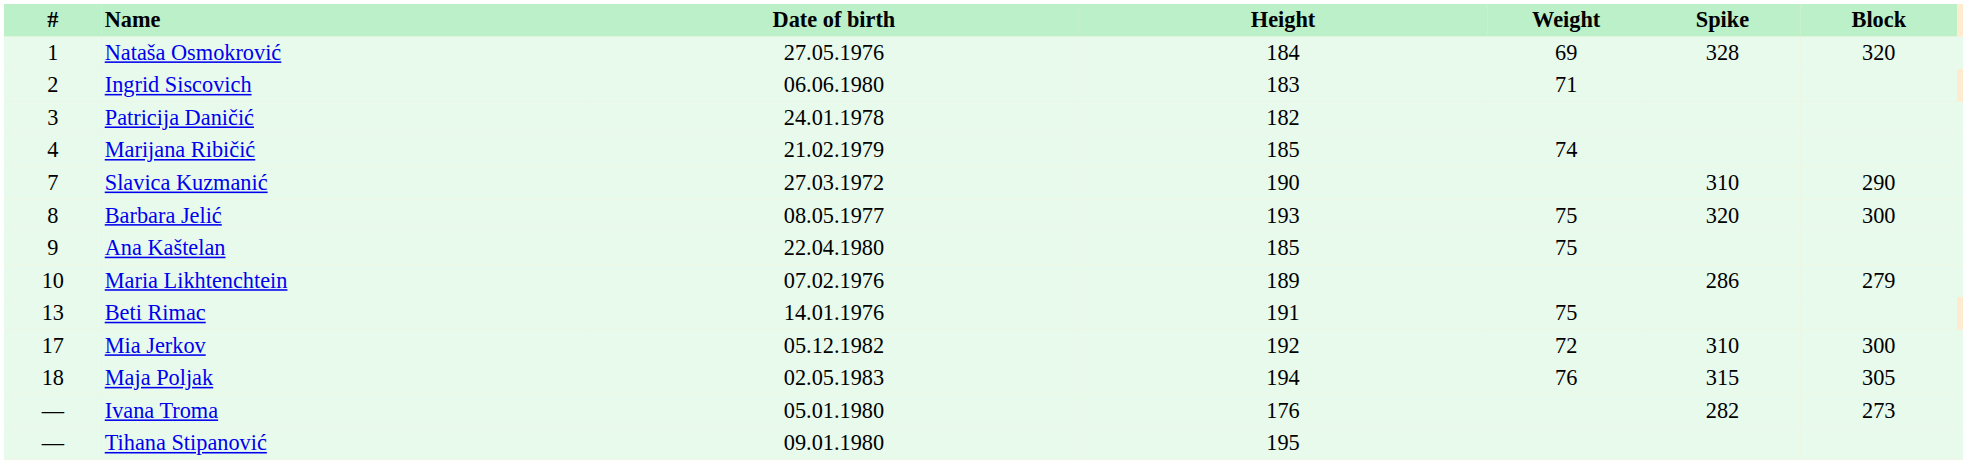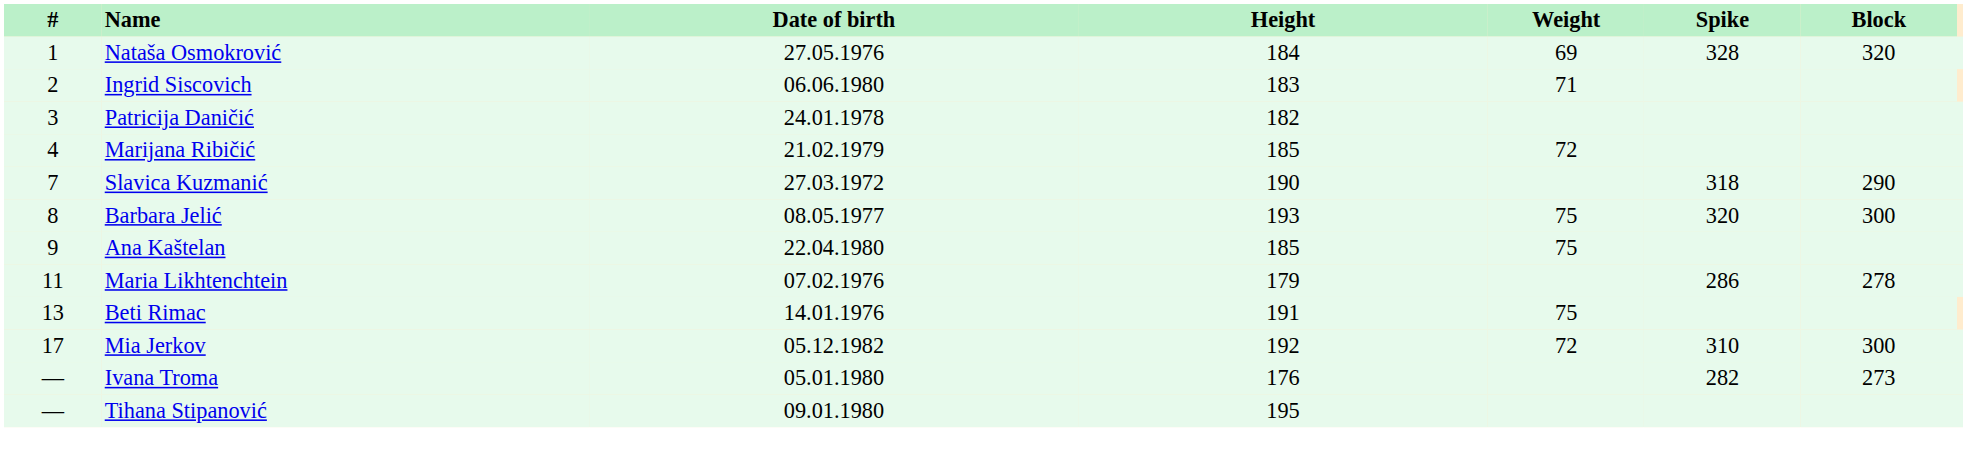 <table border=0 cellpadding=2 cellspacing=0  |- bgcolor=#FFECCE style="text-align:center; font-size:90%;" width=100%>
 <tr bgcolor=#BBF0C9>
 <th width=5%>#</th>
 <th width=25% align=left>Name</th>
 <th width=25%>Date of birth</th>
 <th width=21%>Height</th>
 <th width=8%>Weight</th>
 <th width=8%>Spike</th>
 <th width=8%>Block</th>
 </tr>
 <tr bgcolor=#E7FAEC>
 <td>1</td>
 <td align=left><a href='#'>Nataša Osmokrović</a></td>
 <td>27.05.1976</td>
 <td>184</td>
 <td>69</td>
 <td>328</td>
 <td>320</td>
 <td></td>
 </tr>
 <tr bgcolor=#E7FAEC>
 <td>2</td>
 <td align=left><a href='#'>Ingrid Siscovich</a></td>
 <td>06.06.1980</td>
 <td>183</td>
 <td>71</td>
 <td></td>
 <td></td>
 </tr>
 <tr bgcolor=#E7FAEC>
 <td>3</td>
 <td align=left><a href='#'>Patricija Daničić</a></td>
 <td>24.01.1978</td>
 <td>182</td>
 <td></td>
 <td></td>
 <td></td>
 <td></td>
 </tr>
 <tr bgcolor=#E7FAEC>
 <td>4</td>
 <td align=left><a href='#'>Marijana Ribičić</a></td>
 <td>21.02.1979</td>
 <td>185</td>
-<td>74</td>
+<td>72</td>
 <td></td>
 <td></td>
 <td></td>
 </tr>
 <tr bgcolor=#E7FAEC>
 <td>7</td>
 <td align=left><a href='#'>Slavica Kuzmanić</a></td>
 <td>27.03.1972</td>
 <td>190</td>
 <td></td>
-<td>310</td>
+<td>318</td>
 <td>290</td>
 <td></td>
 </tr>
 <tr bgcolor=#E7FAEC>
 <td>8</td>
 <td align=left><a href='#'>Barbara Jelić</a></td>
 <td>08.05.1977</td>
 <td>193</td>
 <td>75</td>
 <td>320</td>
 <td>300</td>
 <td></td>
 </tr>
 <tr bgcolor=#E7FAEC>
 <td>9</td>
 <td align=left><a href='#'>Ana Kaštelan</a></td>
 <td>22.04.1980</td>
 <td>185</td>
 <td>75</td>
 <td></td>
 <td></td>
 <td></td>
 </tr>
 <tr bgcolor=#E7FAEC>
-<td>10</td>
+<td>11</td>
 <td align=left><a href='#'>Maria Likhtenchtein</a></td>
 <td>07.02.1976</td>
-<td>189</td>
+<td>179</td>
 <td></td>
 <td>286</td>
-<td>279</td>
+<td>278</td>
 <td></td>
 </tr>
 <tr bgcolor=#E7FAEC>
 <td>13</td>
 <td align=left><a href='#'>Beti Rimac</a></td>
 <td>14.01.1976</td>
 <td>191</td>
 <td>75</td>
 <td></td>
 <td></td>
 </tr>
 <tr bgcolor=#E7FAEC>
 <td>17</td>
 <td align=left><a href='#'>Mia Jerkov</a></td>
 <td>05.12.1982</td>
 <td>192</td>
 <td>72</td>
 <td>310</td>
 <td>300</td>
-<td></td>
-</tr>
-<tr bgcolor=#E7FAEC>
-<td>18</td>
-<td align=left><a href='#'>Maja Poljak</a></td>
-<td>02.05.1983</td>
-<td>194</td>
-<td>76</td>
-<td>315</td>
-<td>305</td>
 <td></td>
 </tr>
 <tr bgcolor=#E7FAEC>
 <td>—</td>
 <td align=left><a href='#'>Ivana Troma</a></td>
 <td>05.01.1980</td>
 <td>176</td>
 <td></td>
 <td>282</td>
 <td>273</td>
 <td></td>
 </tr>
 <tr bgcolor=#E7FAEC>
 <td>—</td>
 <td align=left><a href='#'>Tihana Stipanović</a></td>
 <td>09.01.1980</td>
 <td>195</td>
 <td></td>
 <td></td>
 <td></td>
 <td></td>
 </tr>
 </table>
